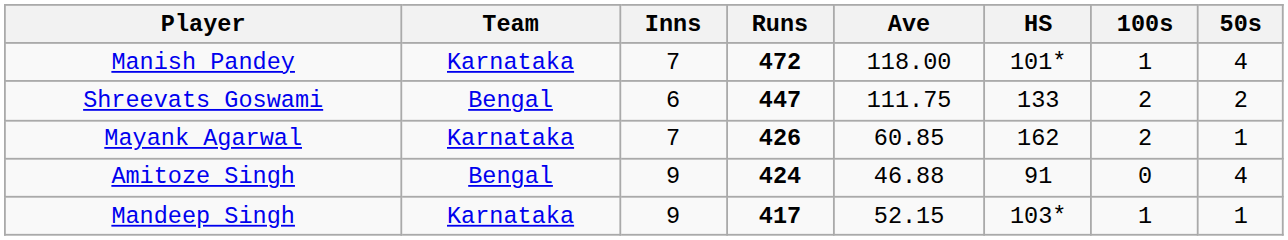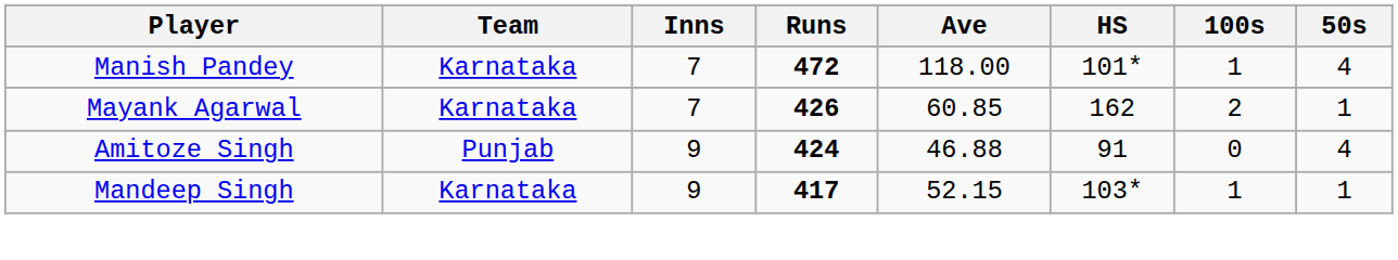 <table class="wikitable sortable" width=80%>
 <tr align="center">
 <th class="unsortable">Player</th>
 <th class="unsortable">Team</th>
 <th class="unsortable">Inns</th>
 <th>Runs</th>
 <th>Ave</th>
 <th>HS</th>
 <th>100s</th>
 <th>50s</th>
 </tr>
 <tr align="center">
 <td><a href='#'>Manish Pandey</a></td>
 <td><a href='#'>Karnataka</a></td>
 <td>7</td>
 <td><strong>472</strong></td>
 <td>118.00</td>
 <td>101*</td>
 <td>1</td>
 <td>4</td>
 </tr>
 <tr align="center">
-<td><a href='#'>Shreevats Goswami</a></td>
-<td><a href='#'>Bengal</a></td>
-<td>6</td>
-<td><strong>447</strong></td>
-<td>111.75</td>
-<td>133</td>
-<td>2</td>
-<td>2</td>
-</tr>
-<tr align="center">
 <td><a href='#'>Mayank Agarwal</a></td>
 <td><a href='#'>Karnataka</a></td>
 <td>7</td>
 <td><strong>426</strong></td>
 <td>60.85</td>
 <td>162</td>
 <td>2</td>
 <td>1</td>
 </tr>
 <tr align="center">
 <td><a href='#'>Amitoze Singh</a></td>
-<td><a href='#'>Bengal</a></td>
+<td><a href='#'>Punjab</a></td>
 <td>9</td>
 <td><strong>424</strong></td>
 <td>46.88</td>
 <td>91</td>
 <td>0</td>
 <td>4</td>
 </tr>
 <tr align="center">
 <td><a href='#'>Mandeep Singh</a></td>
 <td><a href='#'>Karnataka</a></td>
 <td>9</td>
 <td><strong>417</strong></td>
 <td>52.15</td>
 <td>103*</td>
 <td>1</td>
 <td>1</td>
 </tr>
 </table>
